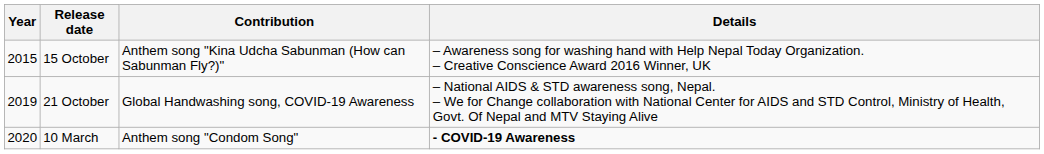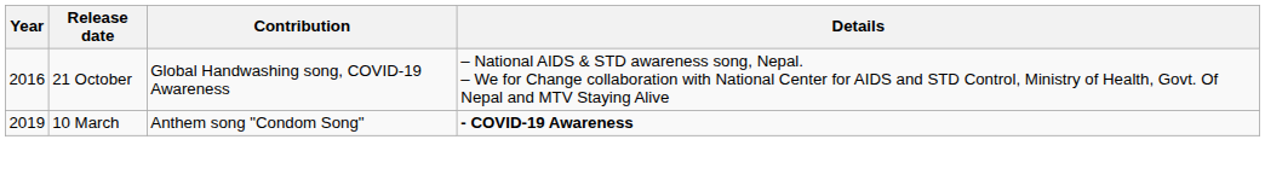 <table class="wikitable">
 <tr>
 <th>Year</th>
 <th>Release date</th>
 <th>Contribution</th>
 <th>Details</th>
 </tr>
 <tr>
-<td>2015</td>
-<td>15 October</td>
-<td>Anthem song "Kina Udcha Sabunman (How can Sabunman Fly?)"</td>
-<td>– Awareness song for washing hand with Help Nepal Today Organization.<br>– Creative Conscience Award 2016 Winner, UK</td>
-</tr>
-<tr>
-<td>2019</td>
+<td>2016</td>
 <td>21 October</td>
 <td>Global Handwashing song, COVID-19 Awareness</td>
 <td>– National AIDS & STD awareness song, Nepal.<br>– We for Change collaboration with National Center for AIDS and STD Control, Ministry of Health, Govt. Of Nepal and MTV Staying Alive</td>
 </tr>
 <tr>
-<td>2020</td>
+<td>2019</td>
 <td>10 March</td>
 <td>Anthem song "Condom Song"</td>
 <td><strong>- COVID-19 Awareness</strong></td>
 </tr>
 </table>
